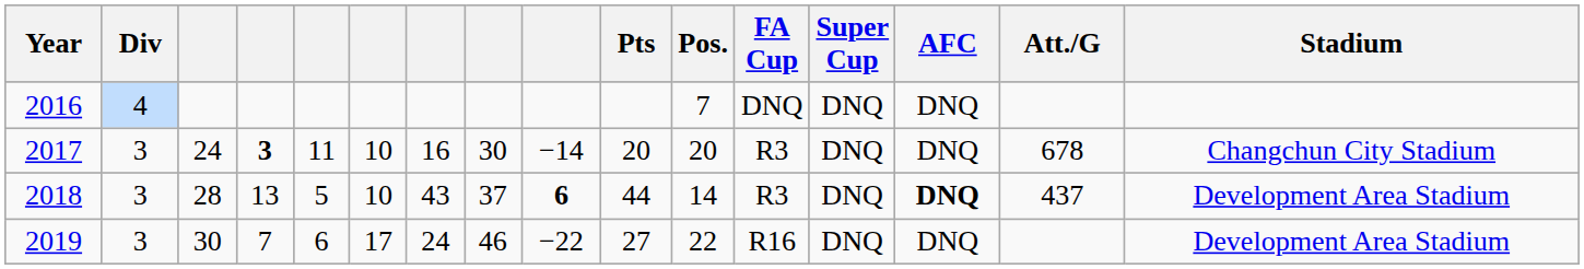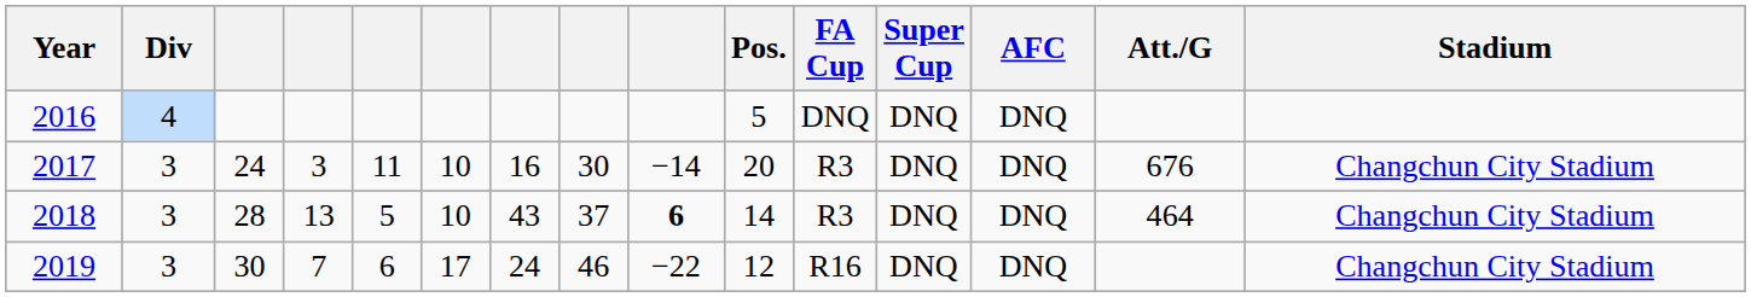 <table class="wikitable sortable" width=100% style=text-align:Center>
 <tr>
 <th>Year</th>
 <th>Div</th>
 <th></th>
 <th></th>
 <th></th>
 <th></th>
 <th></th>
 <th></th>
 <th></th>
-<th>Pts</th>
 <th width=2%>Pos.</th>
 <th width=4%><a href='#'>FA Cup</a></th>
 <th width=2%><a href='#'>Super Cup</a></th>
 <th><a href='#'>AFC</a></th>
 <th>Att./G</th>
 <th>Stadium</th>
 </tr>
 <tr>
 <td><a href='#'>2016</a></td>
 <td bgcolor=#c1ddfd>4</td>
 <td></td>
 <td></td>
 <td></td>
 <td></td>
 <td></td>
 <td></td>
 <td></td>
-<td></td>
-<td>7</td>
+<td>5</td>
 <td>DNQ</td>
 <td>DNQ</td>
 <td>DNQ</td>
 <td></td>
 <td></td>
 </tr>
 <tr>
 <td><a href='#'>2017</a></td>
 <td>3</td>
 <td>24</td>
-<td><strong>3</strong></td>
+<td>3</td>
 <td>11</td>
 <td>10</td>
 <td>16</td>
 <td>30</td>
 <td>−14</td>
 <td>20</td>
-<td>20</td>
 <td>R3</td>
 <td>DNQ</td>
 <td>DNQ</td>
-<td>678</td>
+<td>676</td>
 <td><a href='#'>Changchun City Stadium</a></td>
 </tr>
 <tr>
 <td><a href='#'>2018</a></td>
 <td>3</td>
 <td>28</td>
 <td>13</td>
 <td>5</td>
 <td>10</td>
 <td>43</td>
 <td>37</td>
 <td><strong>6</strong></td>
-<td>44</td>
 <td>14</td>
 <td>R3</td>
 <td>DNQ</td>
-<td><strong>DNQ</strong></td>
-<td>437</td>
-<td><a href='#'>Development Area Stadium</a></td>
+<td>DNQ</td>
+<td>464</td>
+<td><a href='#'>Changchun City Stadium</a></td>
 </tr>
 <tr>
 <td><a href='#'>2019</a></td>
 <td>3</td>
 <td>30</td>
 <td>7</td>
 <td>6</td>
 <td>17</td>
 <td>24</td>
 <td>46</td>
 <td>−22</td>
-<td>27</td>
-<td>22</td>
+<td>12</td>
 <td>R16</td>
 <td>DNQ</td>
 <td>DNQ</td>
 <td></td>
-<td><a href='#'>Development Area Stadium</a></td>
+<td><a href='#'>Changchun City Stadium</a></td>
 </tr>
 </table>
